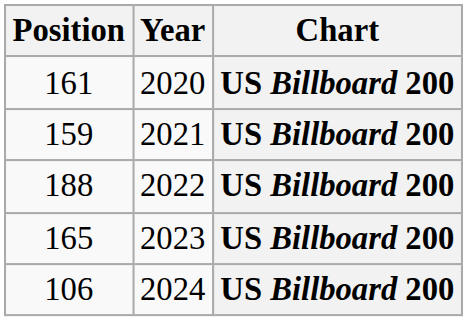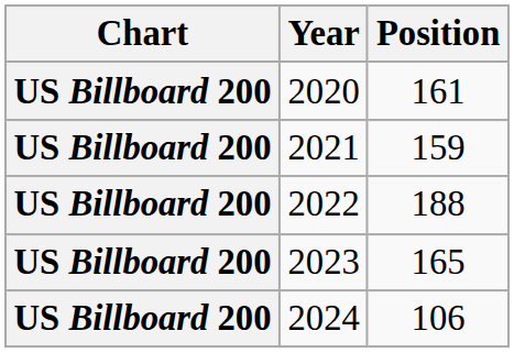 <table class="wikitable plainrowheaders" style="text-align:center">
 <tr>
+<th scope="col">Chart</th>
+<th scope="col">Year</th>
 <th scope="col">Position</th>
-<th scope="col">Year</th>
-<th scope="col">Chart</th>
 </tr>
 <tr>
+<th scope="row">US <em>Billboard</em> 200</th>
+<td>2020</td>
 <td>161</td>
-<td>2020</td>
-<th scope="row">US <em>Billboard</em> 200</th>
 </tr>
 <tr>
+<th scope="row">US <em>Billboard</em> 200</th>
+<td>2021</td>
 <td>159</td>
-<td>2021</td>
-<th scope="row">US <em>Billboard</em> 200</th>
 </tr>
 <tr>
+<th scope="row">US <em>Billboard</em> 200</th>
+<td>2022</td>
 <td>188</td>
-<td>2022</td>
-<th scope="row">US <em>Billboard</em> 200</th>
 </tr>
 <tr>
+<th scope="row">US <em>Billboard</em> 200</th>
+<td>2023</td>
 <td>165</td>
-<td>2023</td>
-<th scope="row">US <em>Billboard</em> 200</th>
 </tr>
 <tr>
+<th scope="row">US <em>Billboard</em> 200</th>
+<td>2024</td>
 <td>106</td>
-<td>2024</td>
-<th scope="row">US <em>Billboard</em> 200</th>
 </tr>
 </table>
